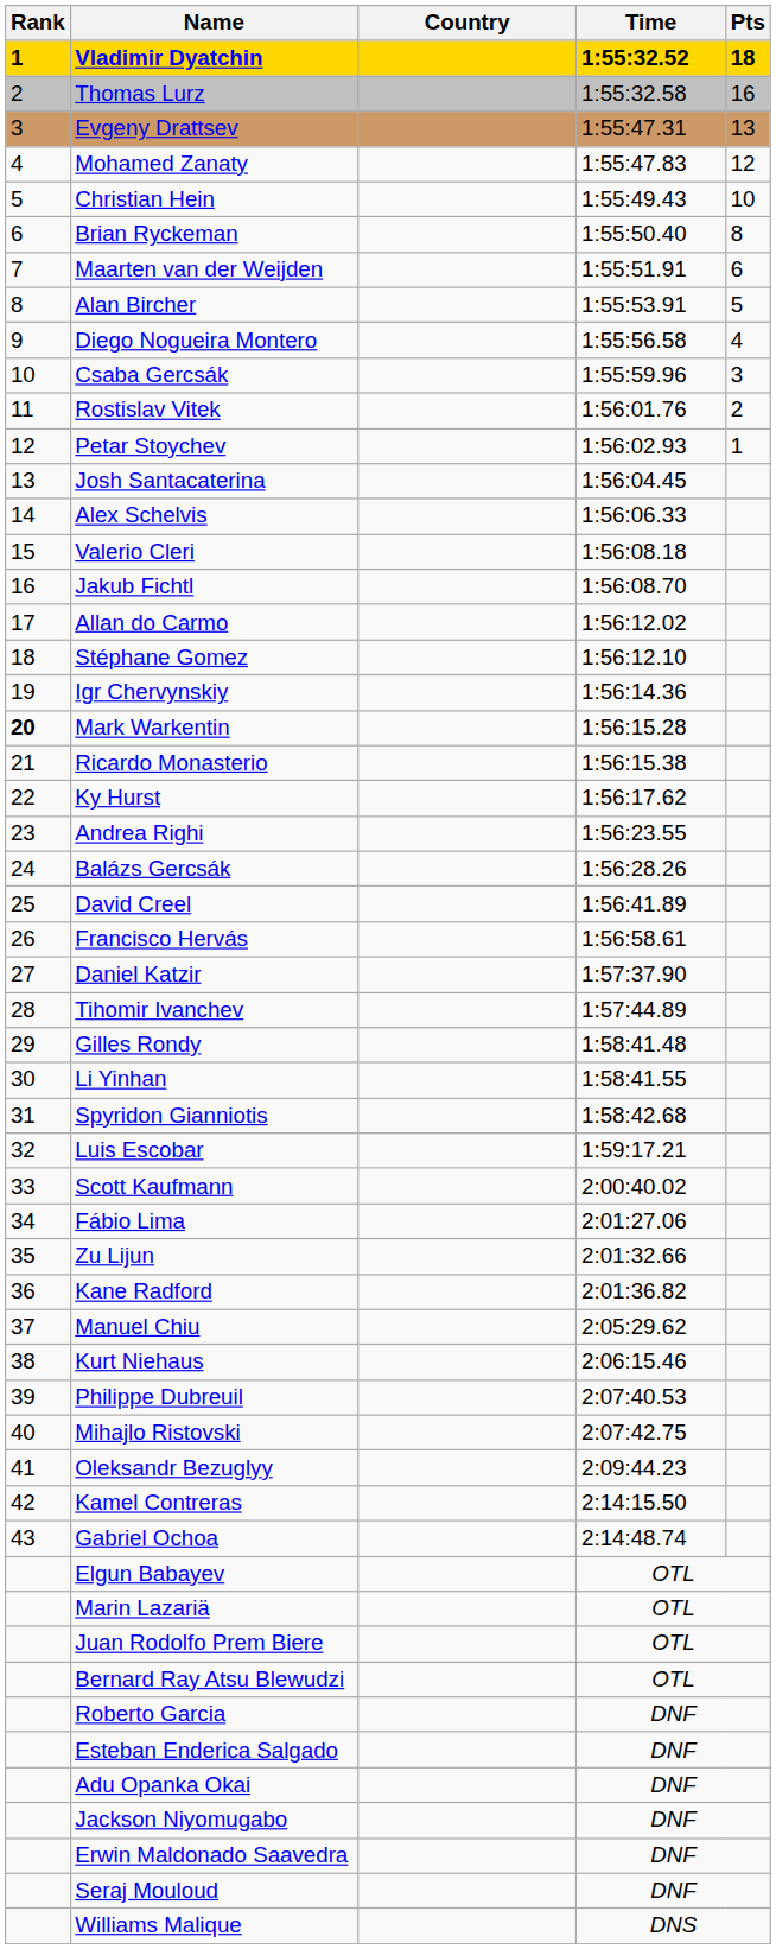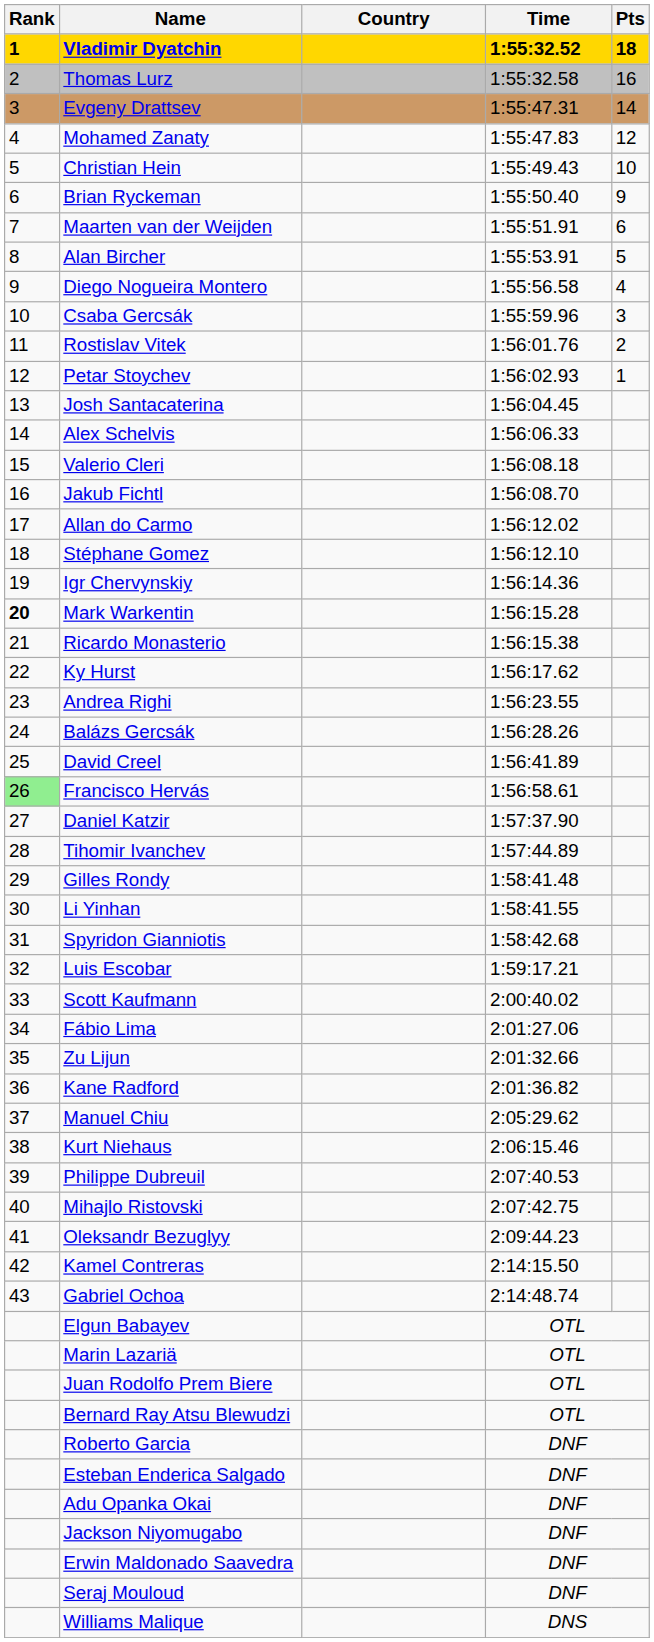 <table class="wikitable">
 <tr>
 <th width=20>Rank</th>
 <th width=200>Name</th>
 <th width=150>Country</th>
 <th width=100>Time</th>
 <th width=20>Pts</th>
 </tr>
 <tr bgcolor=gold>
 <td><strong>1</strong></td>
 <td><strong><a href='#'>Vladimir Dyatchin</a></strong></td>
 <td><strong></strong></td>
 <td><strong>1:55:32.52</strong></td>
 <td><strong>18</strong></td>
 </tr>
 <tr bgcolor=silver>
 <td>2</td>
 <td><a href='#'>Thomas Lurz</a></td>
 <td></td>
 <td>1:55:32.58</td>
 <td>16</td>
 </tr>
 <tr bgcolor=cc9966>
 <td>3</td>
 <td><a href='#'>Evgeny Drattsev</a></td>
 <td></td>
 <td>1:55:47.31</td>
-<td>13</td>
+<td>14</td>
 </tr>
 <tr>
 <td>4</td>
 <td><a href='#'>Mohamed Zanaty</a></td>
 <td></td>
 <td>1:55:47.83</td>
 <td>12</td>
 </tr>
 <tr>
 <td>5</td>
 <td><a href='#'>Christian Hein</a></td>
 <td></td>
 <td>1:55:49.43</td>
 <td>10</td>
 </tr>
 <tr>
 <td>6</td>
 <td><a href='#'>Brian Ryckeman</a></td>
 <td></td>
 <td>1:55:50.40</td>
-<td>8</td>
+<td>9</td>
 </tr>
 <tr>
 <td>7</td>
 <td><a href='#'>Maarten van der Weijden</a></td>
 <td></td>
 <td>1:55:51.91</td>
 <td>6</td>
 </tr>
 <tr>
 <td>8</td>
 <td><a href='#'>Alan Bircher</a></td>
 <td></td>
 <td>1:55:53.91</td>
 <td>5</td>
 </tr>
 <tr>
 <td>9</td>
 <td><a href='#'>Diego Nogueira Montero</a></td>
 <td></td>
 <td>1:55:56.58</td>
 <td>4</td>
 </tr>
 <tr>
 <td>10</td>
 <td><a href='#'>Csaba Gercsák</a></td>
 <td></td>
 <td>1:55:59.96</td>
 <td>3</td>
 </tr>
 <tr>
 <td>11</td>
 <td><a href='#'>Rostislav Vitek</a></td>
 <td></td>
 <td>1:56:01.76</td>
 <td>2</td>
 </tr>
 <tr>
 <td>12</td>
 <td><a href='#'>Petar Stoychev</a></td>
 <td></td>
 <td>1:56:02.93</td>
 <td>1</td>
 </tr>
 <tr>
 <td>13</td>
 <td><a href='#'>Josh Santacaterina</a></td>
 <td></td>
 <td>1:56:04.45</td>
 <td></td>
 </tr>
 <tr>
 <td>14</td>
 <td><a href='#'>Alex Schelvis</a></td>
 <td></td>
 <td>1:56:06.33</td>
 <td></td>
 </tr>
 <tr>
 <td>15</td>
 <td><a href='#'>Valerio Cleri</a></td>
 <td></td>
 <td>1:56:08.18</td>
 <td></td>
 </tr>
 <tr>
 <td>16</td>
 <td><a href='#'>Jakub Fichtl</a></td>
 <td></td>
 <td>1:56:08.70</td>
 <td></td>
 </tr>
 <tr>
 <td>17</td>
 <td><a href='#'>Allan do Carmo</a></td>
 <td></td>
 <td>1:56:12.02</td>
 <td></td>
 </tr>
 <tr>
 <td>18</td>
 <td><a href='#'>Stéphane Gomez</a></td>
 <td></td>
 <td>1:56:12.10</td>
 <td></td>
 </tr>
 <tr>
 <td>19</td>
 <td><a href='#'>Igr Chervynskiy</a></td>
 <td></td>
 <td>1:56:14.36</td>
 <td></td>
 </tr>
 <tr>
 <td><strong>20</strong></td>
 <td><a href='#'>Mark Warkentin</a></td>
 <td></td>
 <td>1:56:15.28</td>
 <td></td>
 </tr>
 <tr>
 <td>21</td>
 <td><a href='#'>Ricardo Monasterio</a></td>
 <td></td>
 <td>1:56:15.38</td>
 <td></td>
 </tr>
 <tr>
 <td>22</td>
 <td><a href='#'>Ky Hurst</a></td>
 <td></td>
 <td>1:56:17.62</td>
 <td></td>
 </tr>
 <tr>
 <td>23</td>
 <td><a href='#'>Andrea Righi</a></td>
 <td></td>
 <td>1:56:23.55</td>
 <td></td>
 </tr>
 <tr>
 <td>24</td>
 <td><a href='#'>Balázs Gercsák</a></td>
 <td></td>
 <td>1:56:28.26</td>
 <td></td>
 </tr>
 <tr>
 <td>25</td>
 <td><a href='#'>David Creel</a></td>
 <td></td>
 <td>1:56:41.89</td>
 <td></td>
 </tr>
 <tr>
-<td>26</td>
+<td style="background: lightgreen;">26</td>
 <td><a href='#'>Francisco Hervás</a></td>
 <td></td>
 <td>1:56:58.61</td>
 <td></td>
 </tr>
 <tr>
 <td>27</td>
 <td><a href='#'>Daniel Katzir</a></td>
 <td></td>
 <td>1:57:37.90</td>
 <td></td>
 </tr>
 <tr>
 <td>28</td>
 <td><a href='#'>Tihomir Ivanchev</a></td>
 <td></td>
 <td>1:57:44.89</td>
 <td></td>
 </tr>
 <tr>
 <td>29</td>
 <td><a href='#'>Gilles Rondy</a></td>
 <td></td>
 <td>1:58:41.48</td>
 <td></td>
 </tr>
 <tr>
 <td>30</td>
 <td><a href='#'>Li Yinhan</a></td>
 <td></td>
 <td>1:58:41.55</td>
 <td></td>
 </tr>
 <tr>
 <td>31</td>
 <td><a href='#'>Spyridon Gianniotis</a></td>
 <td></td>
 <td>1:58:42.68</td>
 <td></td>
 </tr>
 <tr>
 <td>32</td>
 <td><a href='#'>Luis Escobar</a></td>
 <td></td>
 <td>1:59:17.21</td>
 <td></td>
 </tr>
 <tr>
 <td>33</td>
 <td><a href='#'>Scott Kaufmann</a></td>
 <td></td>
 <td>2:00:40.02</td>
 <td></td>
 </tr>
 <tr>
 <td>34</td>
 <td><a href='#'>Fábio Lima</a></td>
 <td></td>
 <td>2:01:27.06</td>
 <td></td>
 </tr>
 <tr>
 <td>35</td>
 <td><a href='#'>Zu Lijun</a></td>
 <td></td>
 <td>2:01:32.66</td>
 <td></td>
 </tr>
 <tr>
 <td>36</td>
 <td><a href='#'>Kane Radford</a></td>
 <td></td>
 <td>2:01:36.82</td>
 <td></td>
 </tr>
 <tr>
 <td>37</td>
 <td><a href='#'>Manuel Chiu</a></td>
 <td></td>
 <td>2:05:29.62</td>
 <td></td>
 </tr>
 <tr>
 <td>38</td>
 <td><a href='#'>Kurt Niehaus</a></td>
 <td></td>
 <td>2:06:15.46</td>
 <td></td>
 </tr>
 <tr>
 <td>39</td>
 <td><a href='#'>Philippe Dubreuil</a></td>
 <td></td>
 <td>2:07:40.53</td>
 <td></td>
 </tr>
 <tr>
 <td>40</td>
 <td><a href='#'>Mihajlo Ristovski</a></td>
 <td></td>
 <td>2:07:42.75</td>
 <td></td>
 </tr>
 <tr>
 <td>41</td>
 <td><a href='#'>Oleksandr Bezuglyy</a></td>
 <td></td>
 <td>2:09:44.23</td>
 <td></td>
 </tr>
 <tr>
 <td>42</td>
 <td><a href='#'>Kamel Contreras</a></td>
 <td></td>
 <td>2:14:15.50</td>
 <td></td>
 </tr>
 <tr>
 <td>43</td>
 <td><a href='#'>Gabriel Ochoa</a></td>
 <td></td>
 <td>2:14:48.74</td>
 <td></td>
 </tr>
 <tr>
 <td></td>
 <td><a href='#'>Elgun Babayev</a></td>
 <td></td>
 <td colspan="2" align=center><em>OTL</em></td>
 </tr>
 <tr>
 <td></td>
 <td><a href='#'>Marin Lazariä</a></td>
 <td></td>
 <td colspan="2" align=center><em>OTL</em></td>
 </tr>
 <tr>
 <td></td>
 <td><a href='#'>Juan Rodolfo Prem Biere</a></td>
 <td></td>
 <td colspan="2" align=center><em>OTL</em></td>
 </tr>
 <tr>
 <td></td>
 <td><a href='#'>Bernard Ray Atsu Blewudzi</a></td>
 <td></td>
 <td colspan="2" align=center><em>OTL</em></td>
 </tr>
 <tr>
 <td></td>
 <td><a href='#'>Roberto Garcia</a></td>
 <td></td>
 <td colspan="2" align=center><em>DNF</em></td>
 </tr>
 <tr>
 <td></td>
 <td><a href='#'>Esteban Enderica Salgado</a></td>
 <td></td>
 <td colspan="2" align=center><em>DNF</em></td>
 </tr>
 <tr>
 <td></td>
 <td><a href='#'>Adu Opanka Okai</a></td>
 <td></td>
 <td colspan="2" align=center><em>DNF</em></td>
 </tr>
 <tr>
 <td></td>
 <td><a href='#'>Jackson Niyomugabo</a></td>
 <td></td>
 <td colspan="2" align=center><em>DNF</em></td>
 </tr>
 <tr>
 <td></td>
 <td><a href='#'>Erwin Maldonado Saavedra</a></td>
 <td></td>
 <td colspan="2" align=center><em>DNF</em></td>
 </tr>
 <tr>
 <td></td>
 <td><a href='#'>Seraj Mouloud</a></td>
 <td></td>
 <td colspan="2" align=center><em>DNF</em></td>
 </tr>
 <tr>
 <td></td>
 <td><a href='#'>Williams Malique</a></td>
 <td></td>
 <td colspan="2" align=center><em>DNS</em></td>
 </tr>
 <tr>
 </tr>
 </table>
